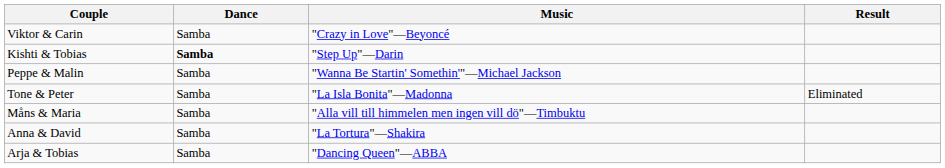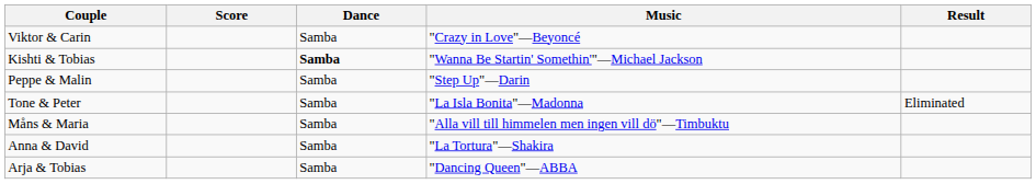 <table class="wikitable sortable" style="width:95%; white-space:nowrap">
 <tr>
 <th style="width:15%">Couple</th>
+<th style="width:12%">Score</th>
 <th style="width:12%">Dance</th>
 <th style="width:44%">Music</th>
 <th style="width:12%">Result</th>
 </tr>
 <tr>
 <td>Viktor & Carin</td>
+<td></td>
 <td>Samba</td>
 <td>"<a href='#'>Crazy in Love</a>"—<a href='#'>Beyoncé</a></td>
 <td></td>
 </tr>
 <tr>
 <td>Kishti & Tobias</td>
+<td></td>
 <td><strong>Samba</strong></td>
+<td>"<a href='#'>Wanna Be Startin' Somethin'</a>"—<a href='#'>Michael Jackson</a></td>
+<td></td>
+</tr>
+<tr>
+<td>Peppe & Malin</td>
+<td></td>
+<td>Samba</td>
 <td>"<a href='#'>Step Up</a>"—<a href='#'>Darin</a></td>
 <td></td>
 </tr>
 <tr>
-<td>Peppe & Malin</td>
-<td>Samba</td>
-<td>"<a href='#'>Wanna Be Startin' Somethin'</a>"—<a href='#'>Michael Jackson</a></td>
+<td>Tone & Peter</td>
 <td></td>
-</tr>
-<tr>
-<td>Tone & Peter</td>
 <td>Samba</td>
 <td>"<a href='#'>La Isla Bonita</a>"—<a href='#'>Madonna</a></td>
 <td>Eliminated</td>
 </tr>
 <tr>
 <td>Måns & Maria</td>
+<td></td>
 <td>Samba</td>
 <td>"<a href='#'>Alla vill till himmelen men ingen vill dö</a>"—<a href='#'>Timbuktu</a></td>
 <td></td>
 </tr>
 <tr>
 <td>Anna & David</td>
+<td></td>
 <td>Samba</td>
 <td>"<a href='#'>La Tortura</a>"—<a href='#'>Shakira</a></td>
 <td></td>
 </tr>
 <tr>
 <td>Arja & Tobias</td>
+<td></td>
 <td>Samba</td>
 <td>"<a href='#'>Dancing Queen</a>"—<a href='#'>ABBA</a></td>
 <td></td>
 </tr>
 </table>
